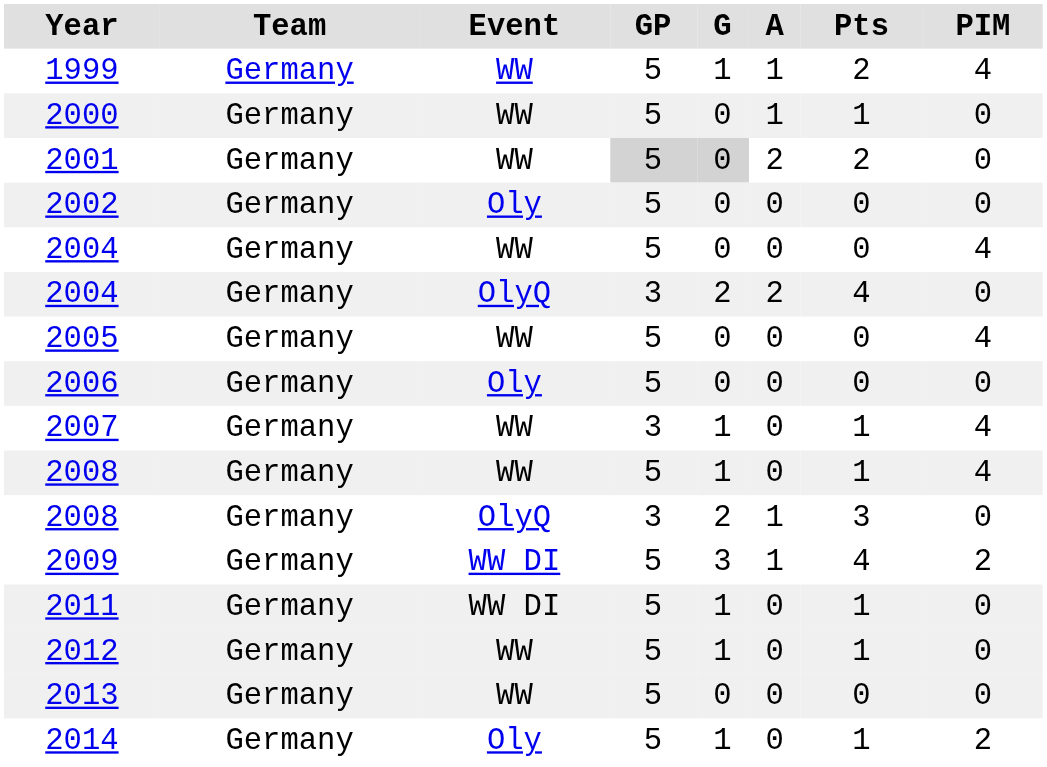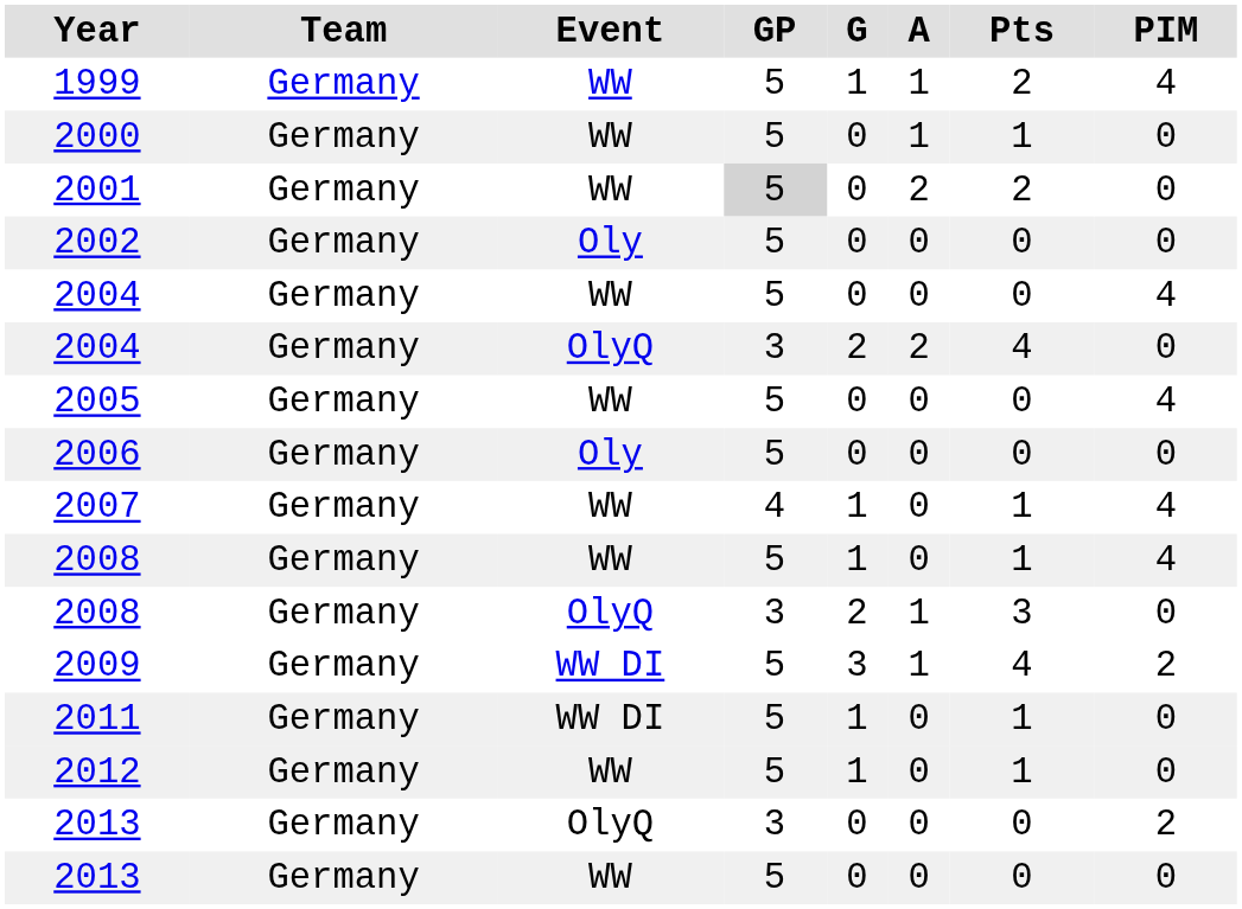 <table border="0" cellpadding="2" cellspacing="0" width="35%">
 <tr align="center" bgcolor="#e0e0e0">
 <th>Year</th>
 <th>Team</th>
 <th>Event</th>
 <th>GP</th>
 <th>G</th>
 <th>A</th>
 <th>Pts</th>
 <th>PIM</th>
 </tr>
 <tr align="center">
 <td><a href='#'>1999</a></td>
 <td><a href='#'>Germany</a></td>
 <td><a href='#'>WW</a></td>
 <td>5</td>
 <td>1</td>
 <td>1</td>
 <td>2</td>
 <td>4</td>
 </tr>
 <tr align="center" bgcolor="#f0f0f0">
 <td><a href='#'>2000</a></td>
 <td>Germany</td>
 <td>WW</td>
 <td>5</td>
 <td>0</td>
 <td>1</td>
 <td>1</td>
 <td>0</td>
 </tr>
 <tr align="center">
 <td><a href='#'>2001</a></td>
 <td>Germany</td>
 <td>WW</td>
 <td style="background: lightgrey;">5</td>
-<td style="background: lightgrey;">0</td>
+<td>0</td>
 <td>2</td>
 <td>2</td>
 <td>0</td>
 </tr>
 <tr align="center" bgcolor="#f0f0f0">
 <td><a href='#'>2002</a></td>
 <td>Germany</td>
 <td><a href='#'>Oly</a></td>
 <td>5</td>
 <td>0</td>
 <td>0</td>
 <td>0</td>
 <td>0</td>
 </tr>
 <tr align="center">
 <td><a href='#'>2004</a></td>
 <td>Germany</td>
 <td>WW</td>
 <td>5</td>
 <td>0</td>
 <td>0</td>
 <td>0</td>
 <td>4</td>
 </tr>
 <tr align="center" bgcolor="#f0f0f0">
 <td><a href='#'>2004</a></td>
 <td>Germany</td>
 <td><a href='#'>OlyQ</a></td>
 <td>3</td>
 <td>2</td>
 <td>2</td>
 <td>4</td>
 <td>0</td>
 </tr>
 <tr align="center">
 <td><a href='#'>2005</a></td>
 <td>Germany</td>
 <td>WW</td>
 <td>5</td>
 <td>0</td>
 <td>0</td>
 <td>0</td>
 <td>4</td>
 </tr>
 <tr align="center" bgcolor="#f0f0f0">
 <td><a href='#'>2006</a></td>
 <td>Germany</td>
 <td><a href='#'>Oly</a></td>
 <td>5</td>
 <td>0</td>
 <td>0</td>
 <td>0</td>
 <td>0</td>
 </tr>
 <tr align="center">
 <td><a href='#'>2007</a></td>
 <td>Germany</td>
 <td>WW</td>
-<td>3</td>
+<td>4</td>
 <td>1</td>
 <td>0</td>
 <td>1</td>
 <td>4</td>
 </tr>
 <tr align="center" bgcolor="#f0f0f0">
 <td><a href='#'>2008</a></td>
 <td>Germany</td>
 <td>WW</td>
 <td>5</td>
 <td>1</td>
 <td>0</td>
 <td>1</td>
 <td>4</td>
 </tr>
 <tr align="center">
 <td><a href='#'>2008</a></td>
 <td>Germany</td>
 <td><a href='#'>OlyQ</a></td>
 <td>3</td>
 <td>2</td>
 <td>1</td>
 <td>3</td>
 <td>0</td>
 </tr>
 <tr align="center">
 <td><a href='#'>2009</a></td>
 <td>Germany</td>
 <td><a href='#'>WW DI</a></td>
 <td>5</td>
 <td>3</td>
 <td>1</td>
 <td>4</td>
 <td>2</td>
 </tr>
 <tr align="center" bgcolor="#f0f0f0">
 <td><a href='#'>2011</a></td>
 <td>Germany</td>
 <td>WW DI</td>
 <td>5</td>
 <td>1</td>
 <td>0</td>
 <td>1</td>
 <td>0</td>
 </tr>
 <tr align="center" bgcolor="#f0f0f0">
 <td><a href='#'>2012</a></td>
 <td>Germany</td>
 <td>WW</td>
 <td>5</td>
 <td>1</td>
 <td>0</td>
 <td>1</td>
 <td>0</td>
 </tr>
+<tr align="center">
+<td><a href='#'>2013</a></td>
+<td>Germany</td>
+<td>OlyQ</td>
+<td>3</td>
+<td>0</td>
+<td>0</td>
+<td>0</td>
+<td>2</td>
+</tr>
 <tr align="center" bgcolor="#f0f0f0">
 <td><a href='#'>2013</a></td>
 <td>Germany</td>
 <td>WW</td>
 <td>5</td>
 <td>0</td>
 <td>0</td>
 <td>0</td>
 <td>0</td>
 </tr>
-<tr align="center">
-<td><a href='#'>2014</a></td>
-<td>Germany</td>
-<td><a href='#'>Oly</a></td>
-<td>5</td>
-<td>1</td>
-<td>0</td>
-<td>1</td>
-<td>2</td>
-</tr>
 </table>
